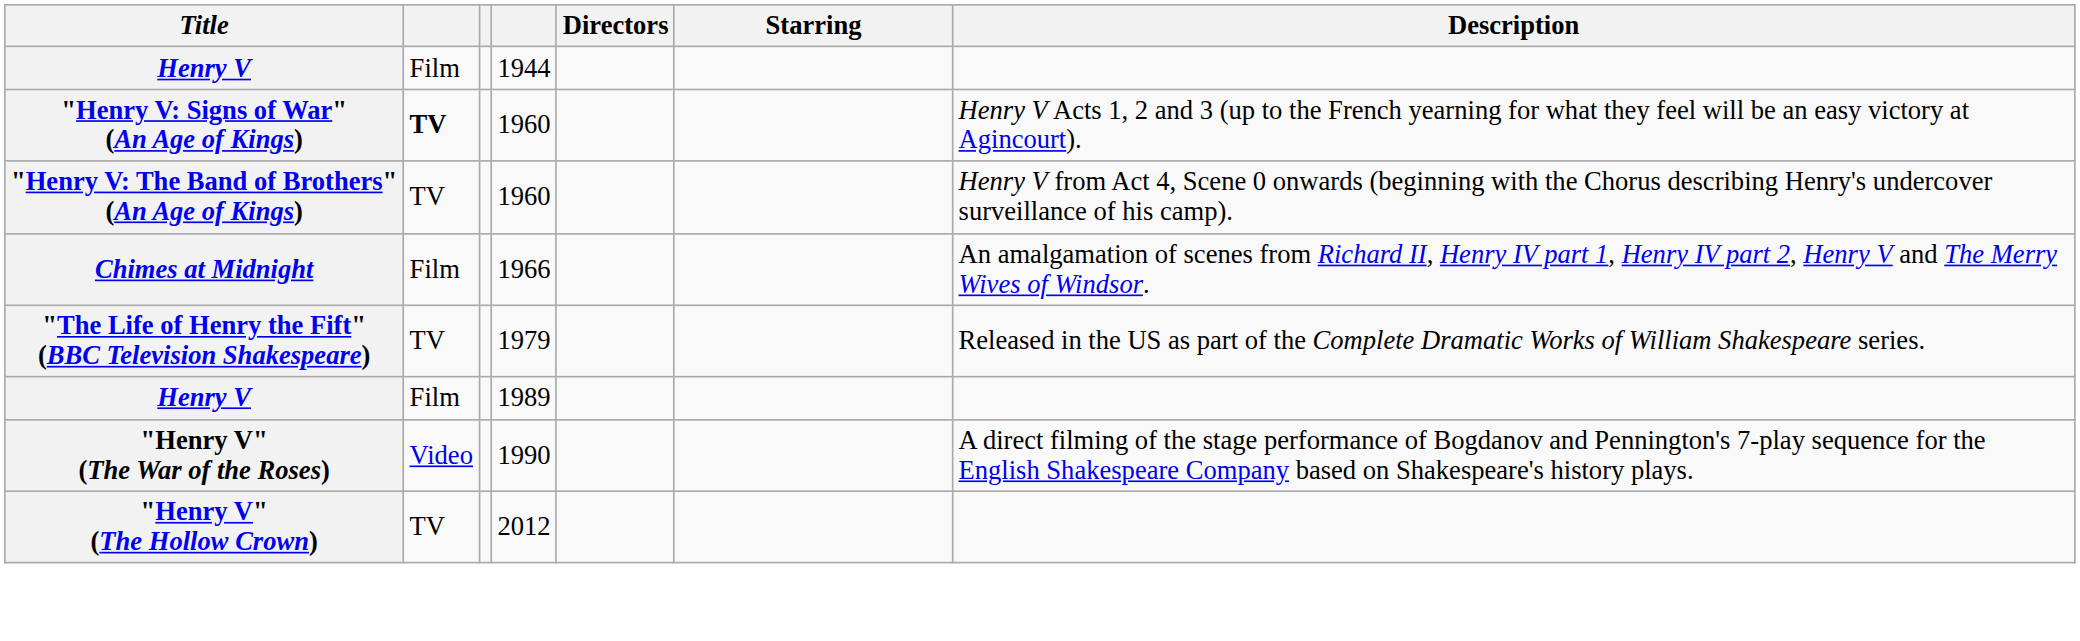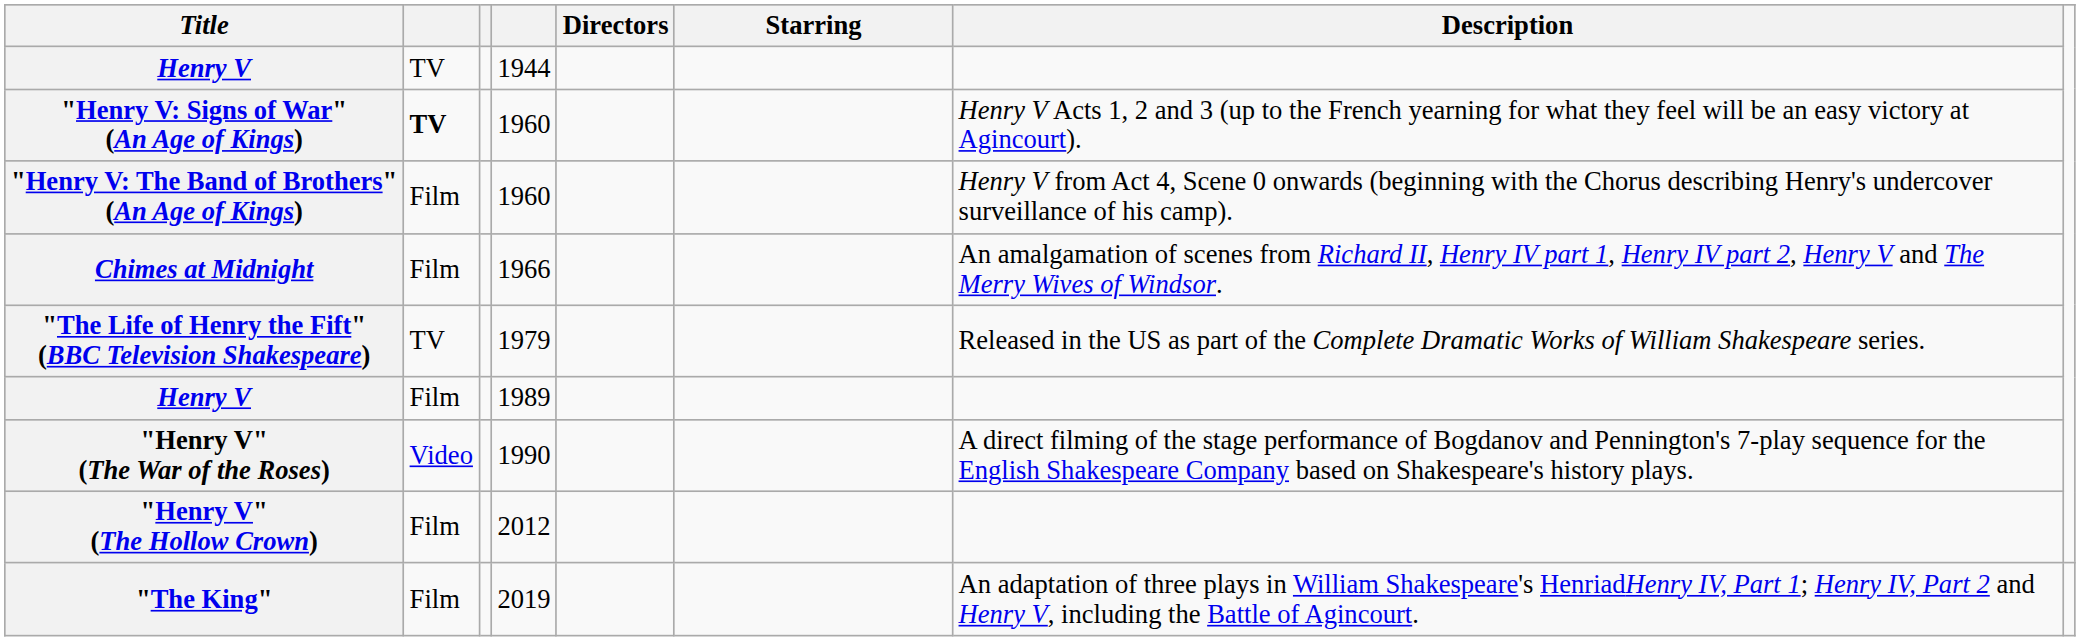 <table class="wikitable sortable">
 <tr>
 <th scope="col"><em>Title</em></th>
 <th scope="col"></th>
 <th scope="col"></th>
 <th scope="col"></th>
 <th scope="col" class="unsortable">Directors</th>
 <th scope="col" class="unsortable" style="min-width: 10em">Starring</th>
 <th scope="col" class="unsortable" style="min-width: 15em">Description</th>
 </tr>
 <tr>
 <th scope="row" style="white-space: nowrap"><em><a href='#'>Henry V</a></em></th>
-<td>Film</td>
+<td>TV</td>
 <td></td>
 <td>1944</td>
 <td></td>
 <td></td>
 <td></td>
 </tr>
 <tr>
 <th scope="row" style="white-space: nowrap">"<a href='#'>Henry V: Signs of War</a>"<br>(<em><a href='#'>An Age of Kings</a></em>)</th>
 <td><strong>TV</strong></td>
 <td></td>
 <td>1960</td>
 <td></td>
 <td></td>
 <td><em>Henry V</em> Acts 1, 2 and 3 (up to the French yearning for what they feel will be an easy victory at <a href='#'>Agincourt</a>).</td>
 </tr>
 <tr>
 <th scope="row" style="white-space: nowrap">"<a href='#'>Henry V: The Band of Brothers</a>"<br>(<em><a href='#'>An Age of Kings</a></em>)</th>
-<td>TV</td>
+<td>Film</td>
 <td></td>
 <td>1960</td>
 <td></td>
 <td></td>
 <td><em>Henry V</em> from Act 4, Scene 0 onwards (beginning with the Chorus describing Henry's undercover surveillance of his camp).</td>
 </tr>
 <tr>
 <th scope="row" style="white-space: nowrap"><em><a href='#'>Chimes at Midnight</a></em></th>
 <td>Film</td>
 <td></td>
 <td>1966</td>
 <td></td>
 <td></td>
 <td>An amalgamation of scenes from <em><a href='#'>Richard II</a></em>, <em><a href='#'>Henry IV part 1</a></em>, <em><a href='#'>Henry IV part 2</a></em>, <em><a href='#'>Henry V</a></em> and <em><a href='#'>The Merry Wives of Windsor</a></em>.</td>
 </tr>
 <tr>
 <th scope="row" style="white-space: nowrap">"<a href='#'>The Life of Henry the Fift</a>"<br>(<em><a href='#'>BBC Television Shakespeare</a></em>)</th>
 <td>TV</td>
 <td></td>
 <td>1979</td>
 <td></td>
 <td></td>
 <td>Released in the US as part of the <em>Complete Dramatic Works of William Shakespeare</em> series.</td>
 </tr>
 <tr>
 <th scope="row" style="white-space: nowrap"><em><a href='#'>Henry V</a></em></th>
 <td>Film</td>
 <td></td>
 <td>1989</td>
 <td></td>
 <td></td>
 <td></td>
 </tr>
 <tr>
 <th scope="row" style="white-space: nowrap">"Henry V"<br>(<em>The War of the Roses</em>)</th>
 <td><a href='#'>Video</a></td>
 <td></td>
 <td>1990</td>
 <td></td>
 <td></td>
 <td>A direct filming of the stage performance of Bogdanov and Pennington's 7-play sequence for the <a href='#'>English Shakespeare Company</a> based on Shakespeare's history plays.</td>
 </tr>
 <tr>
 <th scope="row" style="white-space: nowrap">"<a href='#'>Henry V</a>"<br>(<em><a href='#'>The Hollow Crown</a></em>)</th>
-<td>TV</td>
+<td>Film</td>
 <td></td>
 <td>2012</td>
 <td></td>
 <td></td>
 <td></td>
 </tr>
+<tr>
+<th scope="row" style="white-space: nowrap">"<a href='#'>The King</a>"</th>
+<td>Film</td>
+<td></td>
+<td>2019</td>
+<td></td>
+<td></td>
+<td>An adaptation of three plays in <a href='#'>William Shakespeare</a>'s <a href='#'>Henriad</a><em><a href='#'>Henry IV, Part 1</a></em>; <em><a href='#'>Henry IV, Part 2</a></em> and <em><a href='#'>Henry V</a></em>, including the <a href='#'>Battle of Agincourt</a>.</td>
+<td></td>
+</tr>
 </table>
